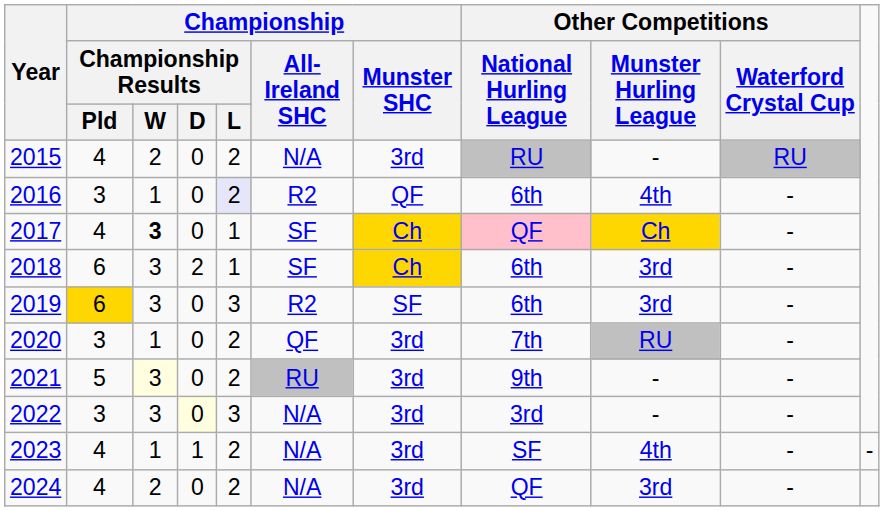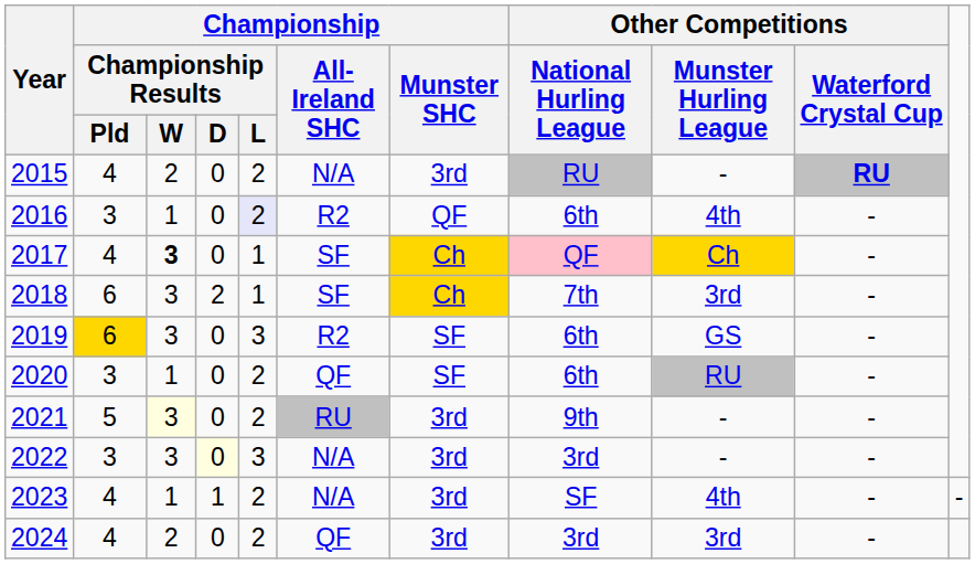 <table class="wikitable" style="text-align:center">
 <tr>
 <th rowspan="4">Year</th>
 <th colspan="6" rowspan="2"><a href='#'>Championship</a></th>
 <th colspan="3">Other Competitions</th>
 </tr>
 <tr>
 <th rowspan="3"><a href='#'>National Hurling League</a></th>
 <th rowspan="3"><a href='#'>Munster Hurling League</a></th>
 <th rowspan="3"><a href='#'>Waterford Crystal Cup</a></th>
 </tr>
 <tr>
 <th colspan="4">Championship Results</th>
 <th rowspan="2"><a href='#'>All-Ireland SHC</a></th>
 <th rowspan="2"><a href='#'>Munster SHC</a></th>
 </tr>
 <tr>
 <th>Pld</th>
 <th>W</th>
 <th>D</th>
 <th>L</th>
 </tr>
 <tr>
 <td><a href='#'>2015</a></td>
 <td>4</td>
 <td>2</td>
 <td>0</td>
 <td>2</td>
 <td><a href='#'>N/A</a></td>
 <td><a href='#'>3rd</a></td>
 <td bgcolor="silver"><a href='#'>RU</a></td>
 <td>-</td>
-<td bgcolor="silver"><a href='#'>RU</a></td>
+<td bgcolor="silver"><strong><a href='#'>RU</a></strong></td>
 </tr>
 <tr>
 <td><a href='#'>2016</a></td>
 <td>3</td>
 <td>1</td>
 <td>0</td>
 <td style="background: lavender;">2</td>
 <td><a href='#'>R2</a></td>
 <td><a href='#'>QF</a></td>
 <td><a href='#'>6th</a></td>
 <td><a href='#'>4th</a></td>
 <td>-</td>
 </tr>
 <tr>
 <td><a href='#'>2017</a></td>
 <td>4</td>
 <td><strong>3</strong></td>
 <td>0</td>
 <td>1</td>
 <td><a href='#'>SF</a></td>
 <td bgcolor="gold"><a href='#'>Ch</a></td>
 <td style="background: pink;"><a href='#'>QF</a></td>
 <td bgcolor="gold"><a href='#'>Ch</a></td>
 <td>-</td>
 </tr>
 <tr>
 <td><a href='#'>2018</a></td>
 <td>6</td>
 <td>3</td>
 <td>2</td>
 <td>1</td>
 <td><a href='#'>SF</a></td>
 <td bgcolor="gold"><a href='#'>Ch</a></td>
-<td><a href='#'>6th</a></td>
+<td><a href='#'>7th</a></td>
 <td><a href='#'>3rd</a></td>
 <td>-</td>
 </tr>
 <tr>
 <td><a href='#'>2019</a></td>
 <td style="background: gold;">6</td>
 <td>3</td>
 <td>0</td>
 <td>3</td>
 <td><a href='#'>R2</a></td>
 <td><a href='#'>SF</a></td>
 <td><a href='#'>6th</a></td>
-<td><a href='#'>3rd</a></td>
+<td><a href='#'>GS</a></td>
 <td>-</td>
 </tr>
 <tr>
 <td><a href='#'>2020</a></td>
 <td>3</td>
 <td>1</td>
 <td>0</td>
 <td>2</td>
 <td><a href='#'>QF</a></td>
-<td><a href='#'>3rd</a></td>
-<td><a href='#'>7th</a></td>
+<td><a href='#'>SF</a></td>
+<td><a href='#'>6th</a></td>
 <td bgcolor="silver"><a href='#'>RU</a></td>
 <td>-</td>
 </tr>
 <tr>
 <td><a href='#'>2021</a></td>
 <td>5</td>
 <td style="background: lightyellow;">3</td>
 <td>0</td>
 <td>2</td>
 <td bgcolor="silver"><a href='#'>RU</a></td>
 <td><a href='#'>3rd</a></td>
 <td><a href='#'>9th</a></td>
 <td>-</td>
 <td>-</td>
 </tr>
 <tr>
 <td><a href='#'>2022</a></td>
 <td>3</td>
 <td>3</td>
 <td style="background: lightyellow;">0</td>
 <td>3</td>
 <td><a href='#'>N/A</a></td>
 <td><a href='#'>3rd</a></td>
 <td><a href='#'>3rd</a></td>
 <td>-</td>
 <td>-</td>
 </tr>
 <tr>
 <td><a href='#'>2023</a></td>
 <td>4</td>
 <td>1</td>
 <td>1</td>
 <td>2</td>
 <td><a href='#'>N/A</a></td>
 <td><a href='#'>3rd</a></td>
 <td><a href='#'>SF</a></td>
 <td><a href='#'>4th</a></td>
 <td>-</td>
 <td>-</td>
 </tr>
 <tr>
 <td><a href='#'>2024</a></td>
 <td>4</td>
 <td>2</td>
 <td>0</td>
 <td>2</td>
-<td><a href='#'>N/A</a></td>
+<td><a href='#'>QF</a></td>
 <td><a href='#'>3rd</a></td>
-<td><a href='#'>QF</a></td>
+<td><a href='#'>3rd</a></td>
 <td><a href='#'>3rd</a></td>
 <td>-</td>
 </tr>
 </table>
